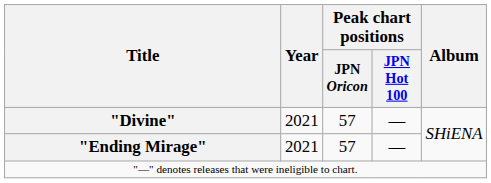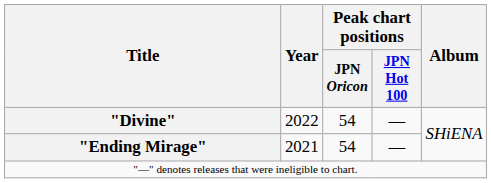 <table class="wikitable plainrowheaders" style="text-align:center;">
 <tr>
 <th scope="col" rowspan="2" style="width:16em;">Title</th>
 <th scope="col" rowspan="2">Year</th>
 <th scope="col" colspan="2">Peak chart positions<br></th>
 <th scope="col" rowspan="2">Album</th>
 </tr>
 <tr>
 <th style="width:3em;font-size:85%">JPN <em>Oricon</em><br></th>
 <th style="width:3em;font-size:85%"><a href='#'>JPN Hot 100</a></th>
 </tr>
 <tr>
 <th scope="row">"Divine"</th>
-<td rowspan="1">2021</td>
-<td>57</td>
+<td rowspan="1">2022</td>
+<td>54</td>
 <td>—</td>
 <td rowspan="2"><em>SHiENA</em></td>
 </tr>
 <tr>
 <th scope="row">"Ending Mirage"</th>
 <td rowspan="1">2021</td>
-<td>57</td>
+<td>54</td>
 <td>—</td>
 </tr>
 <tr>
 <td align="center" colspan="13" style="font-size: 8pt">"—" denotes releases that were ineligible to chart.</td>
 </tr>
 </table>
